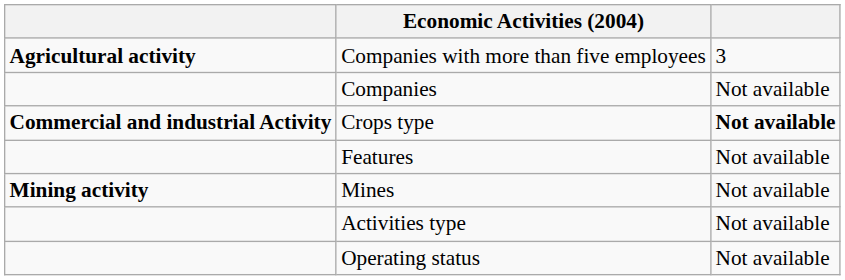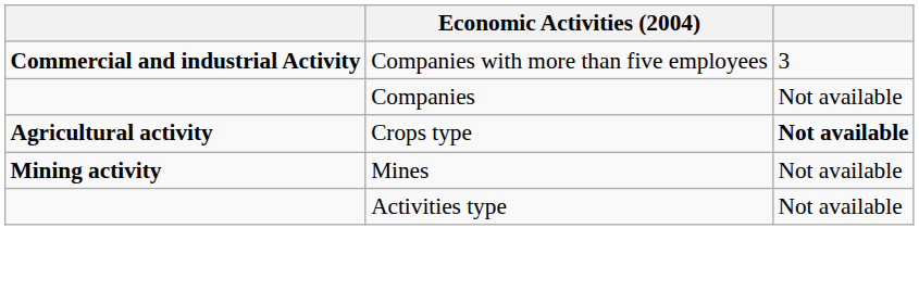 <table class="wikitable">
 <tr>
 <th></th>
 <th>Economic Activities (2004)</th>
 <th></th>
 </tr>
 <tr>
-<td><strong>Agricultural activity</strong></td>
+<td><strong>Commercial and industrial Activity</strong></td>
 <td>Companies with more than five employees</td>
 <td>3</td>
 </tr>
 <tr>
 <td></td>
 <td>Companies</td>
 <td>Not available</td>
 </tr>
 <tr>
-<td><strong>Commercial and industrial Activity</strong></td>
+<td><strong>Agricultural activity</strong></td>
 <td>Crops type</td>
 <td><strong>Not available</strong></td>
-</tr>
-<tr>
-<td></td>
-<td>Features</td>
-<td>Not available</td>
 </tr>
 <tr>
 <td><strong>Mining activity</strong></td>
 <td>Mines</td>
 <td>Not available</td>
 </tr>
 <tr>
 <td></td>
 <td>Activities type</td>
 <td>Not available</td>
 </tr>
-<tr>
-<td></td>
-<td>Operating status</td>
-<td>Not available</td>
-</tr>
 </table>
